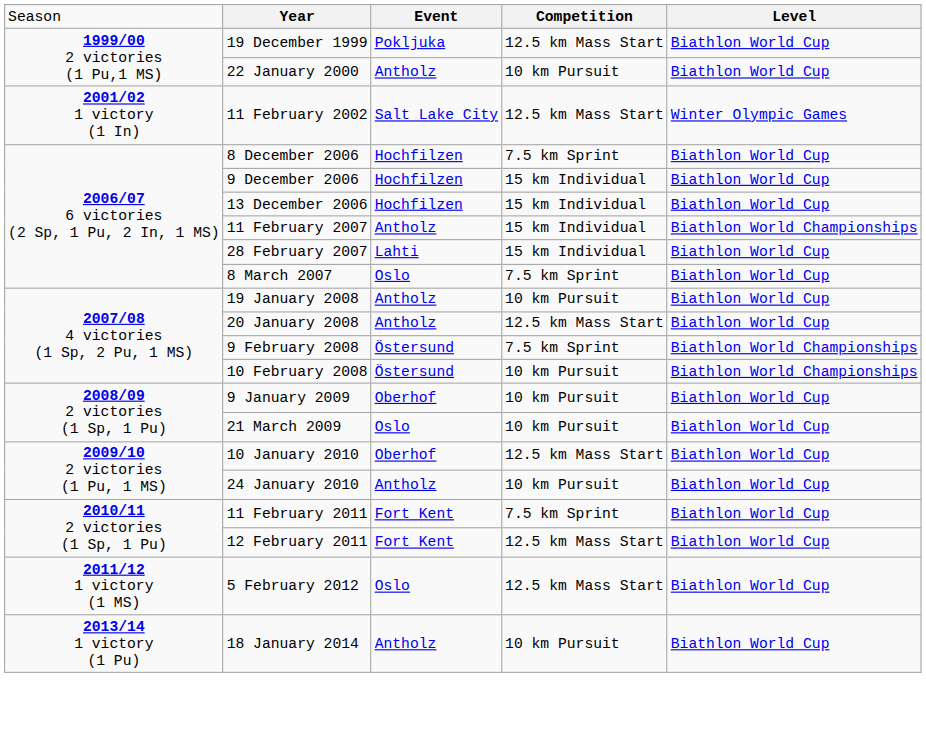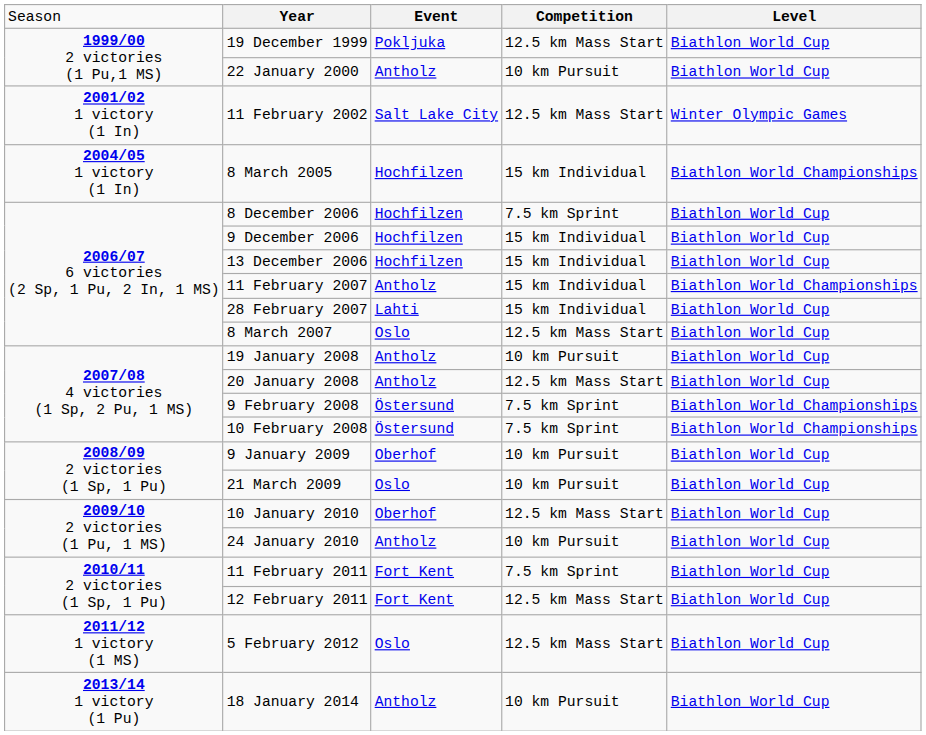 <table class="wikitable">
 <tr>
 <td>Season</td>
 <th>Year</th>
 <th>Event</th>
 <th>Competition</th>
 <th>Level</th>
 </tr>
 <tr>
 <td rowspan="2" style="text-align:center;"><strong><a href='#'>1999/00</a></strong> <br> 2 victories <br> (1 Pu,1 MS)</td>
 <td>19 December 1999</td>
 <td> <a href='#'>Pokljuka</a></td>
 <td>12.5 km Mass Start</td>
 <td><a href='#'>Biathlon World Cup</a></td>
 </tr>
 <tr>
 <td>22 January 2000</td>
 <td> <a href='#'>Antholz</a></td>
 <td>10 km Pursuit</td>
 <td><a href='#'>Biathlon World Cup</a></td>
 </tr>
 <tr>
 <td style="text-align:center;"><strong><a href='#'>2001/02</a></strong> <br> 1 victory <br> (1 In)</td>
 <td>11 February 2002</td>
 <td> <a href='#'>Salt Lake City</a></td>
 <td>12.5 km Mass Start</td>
 <td><a href='#'>Winter Olympic Games</a></td>
+</tr>
+<tr>
+<td style="text-align:center;"><strong><a href='#'>2004/05</a></strong> <br> 1 victory <br> (1 In)</td>
+<td>8 March 2005</td>
+<td> <a href='#'>Hochfilzen</a></td>
+<td>15 km Individual</td>
+<td><a href='#'>Biathlon World Championships</a></td>
 </tr>
 <tr>
 <td rowspan="6" style="text-align:center;"><strong><a href='#'>2006/07</a></strong> <br> 6 victories <br> (2 Sp, 1 Pu, 2 In, 1 MS)</td>
 <td>8 December 2006</td>
 <td> <a href='#'>Hochfilzen</a></td>
 <td>7.5 km Sprint</td>
 <td><a href='#'>Biathlon World Cup</a></td>
 </tr>
 <tr>
 <td>9 December 2006</td>
 <td> <a href='#'>Hochfilzen</a></td>
 <td>15 km Individual</td>
 <td><a href='#'>Biathlon World Cup</a></td>
 </tr>
 <tr>
 <td>13 December 2006</td>
 <td> <a href='#'>Hochfilzen</a></td>
 <td>15 km Individual</td>
 <td><a href='#'>Biathlon World Cup</a></td>
 </tr>
 <tr>
 <td>11 February 2007</td>
 <td> <a href='#'>Antholz</a></td>
 <td>15 km Individual</td>
 <td><a href='#'>Biathlon World Championships</a></td>
 </tr>
 <tr>
 <td>28 February 2007</td>
 <td> <a href='#'>Lahti</a></td>
 <td>15 km Individual</td>
 <td><a href='#'>Biathlon World Cup</a></td>
 </tr>
 <tr>
 <td>8 March 2007</td>
 <td> <a href='#'>Oslo</a></td>
-<td>7.5 km Sprint</td>
+<td>12.5 km Mass Start</td>
 <td><a href='#'>Biathlon World Cup</a></td>
 </tr>
 <tr>
 <td rowspan="4" style="text-align:center;"><strong><a href='#'>2007/08</a></strong> <br> 4 victories <br> (1 Sp, 2 Pu, 1 MS)</td>
 <td>19 January 2008</td>
 <td> <a href='#'>Antholz</a></td>
 <td>10 km Pursuit</td>
 <td><a href='#'>Biathlon World Cup</a></td>
 </tr>
 <tr>
 <td>20 January 2008</td>
 <td> <a href='#'>Antholz</a></td>
 <td>12.5 km Mass Start</td>
 <td><a href='#'>Biathlon World Cup</a></td>
 </tr>
 <tr>
 <td>9 February 2008</td>
 <td> <a href='#'>Östersund</a></td>
 <td>7.5 km Sprint</td>
 <td><a href='#'>Biathlon World Championships</a></td>
 </tr>
 <tr>
 <td>10 February 2008</td>
 <td> <a href='#'>Östersund</a></td>
-<td>10 km Pursuit</td>
+<td>7.5 km Sprint</td>
 <td><a href='#'>Biathlon World Championships</a></td>
 </tr>
 <tr>
 <td rowspan="2" style="text-align:center;"><strong><a href='#'>2008/09</a></strong> <br> 2 victories <br> (1 Sp, 1 Pu)</td>
 <td>9 January 2009</td>
 <td> <a href='#'>Oberhof</a></td>
 <td>10 km Pursuit</td>
 <td><a href='#'>Biathlon World Cup</a></td>
 </tr>
 <tr>
 <td>21 March 2009</td>
 <td> <a href='#'>Oslo</a></td>
 <td>10 km Pursuit</td>
 <td><a href='#'>Biathlon World Cup</a></td>
 </tr>
 <tr>
 <td rowspan="2" style="text-align:center;"><strong><a href='#'>2009/10</a></strong> <br> 2 victories <br> (1 Pu, 1 MS)</td>
 <td>10 January 2010</td>
 <td> <a href='#'>Oberhof</a></td>
 <td>12.5 km Mass Start</td>
 <td><a href='#'>Biathlon World Cup</a></td>
 </tr>
 <tr>
 <td>24 January 2010</td>
 <td> <a href='#'>Antholz</a></td>
 <td>10 km Pursuit</td>
 <td><a href='#'>Biathlon World Cup</a></td>
 </tr>
 <tr>
 <td rowspan="2" style="text-align:center;"><strong><a href='#'>2010/11</a></strong> <br> 2 victories <br> (1 Sp, 1 Pu)</td>
 <td>11 February 2011</td>
 <td> <a href='#'>Fort Kent</a></td>
 <td>7.5 km Sprint</td>
 <td><a href='#'>Biathlon World Cup</a></td>
 </tr>
 <tr>
 <td>12 February 2011</td>
 <td> <a href='#'>Fort Kent</a></td>
 <td>12.5 km Mass Start</td>
 <td><a href='#'>Biathlon World Cup</a></td>
 </tr>
 <tr>
 <td style="text-align:center;"><strong><a href='#'>2011/12</a></strong> <br> 1 victory <br> (1 MS)</td>
 <td>5 February 2012</td>
 <td> <a href='#'>Oslo</a></td>
 <td>12.5 km Mass Start</td>
 <td><a href='#'>Biathlon World Cup</a></td>
 </tr>
 <tr>
 <td style="text-align:center;"><strong><a href='#'>2013/14</a></strong> <br> 1 victory <br> (1 Pu)</td>
 <td>18 January 2014</td>
 <td> <a href='#'>Antholz</a></td>
 <td>10 km Pursuit</td>
 <td><a href='#'>Biathlon World Cup</a></td>
 </tr>
 </table>
